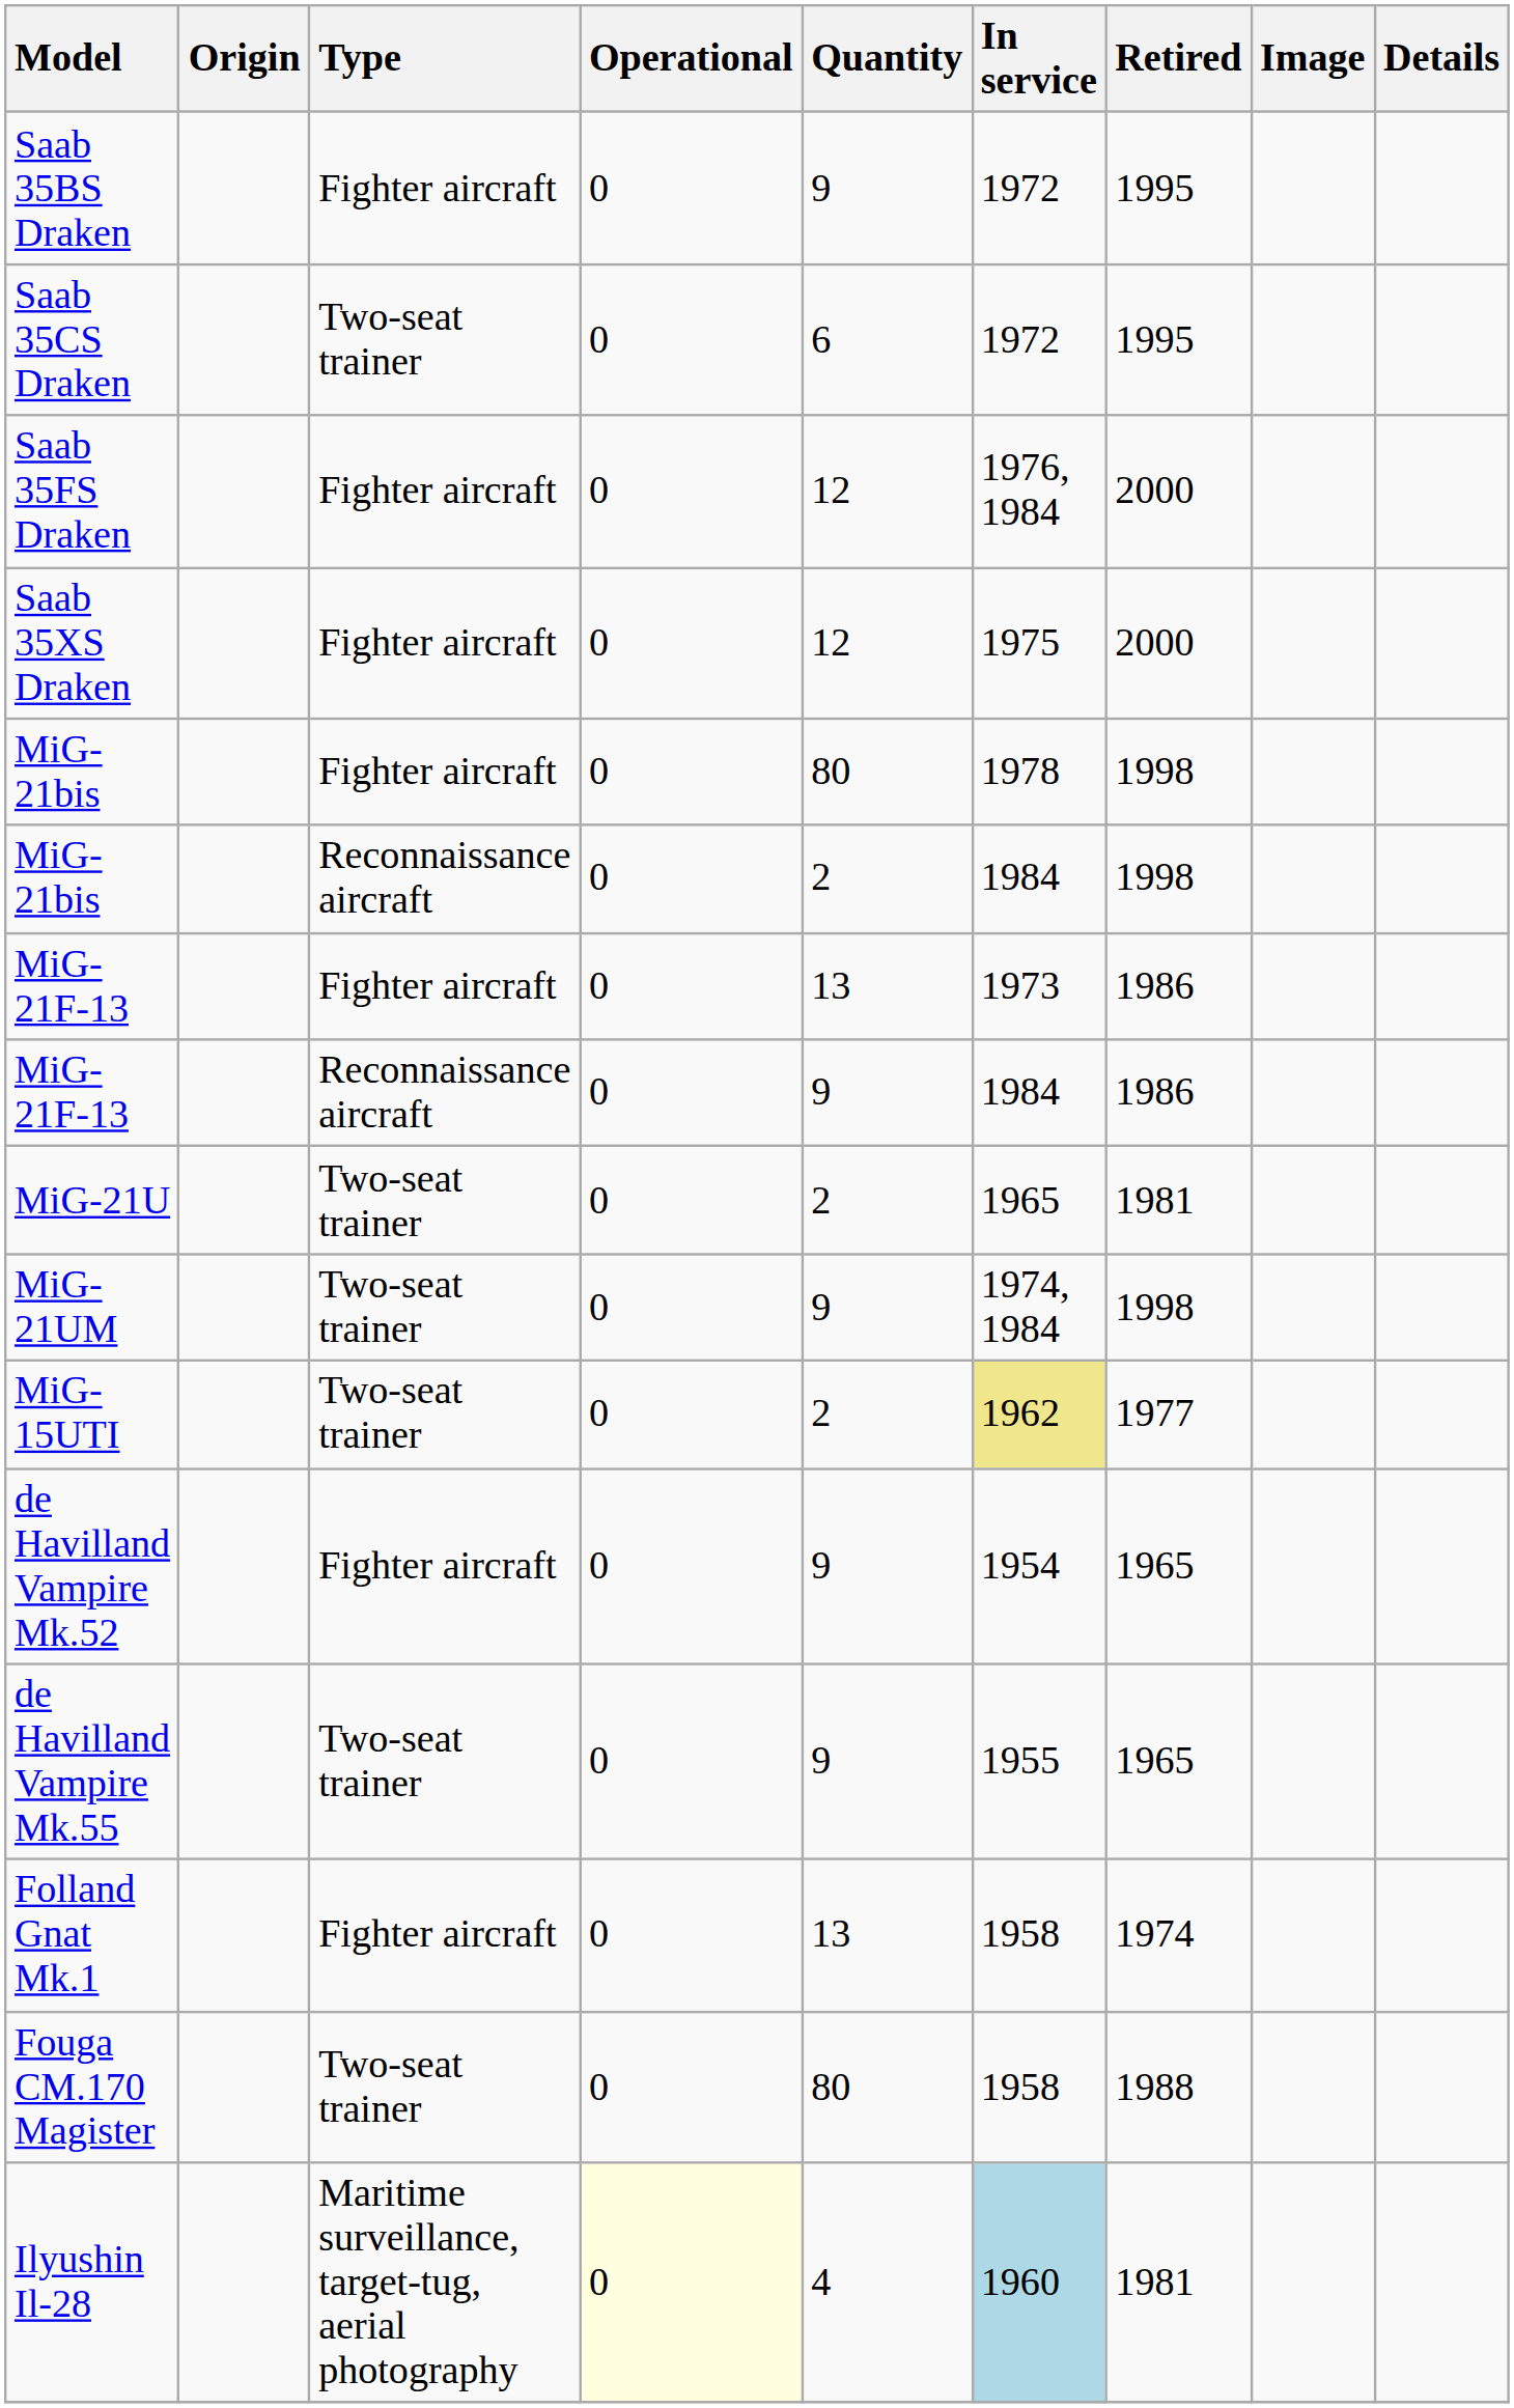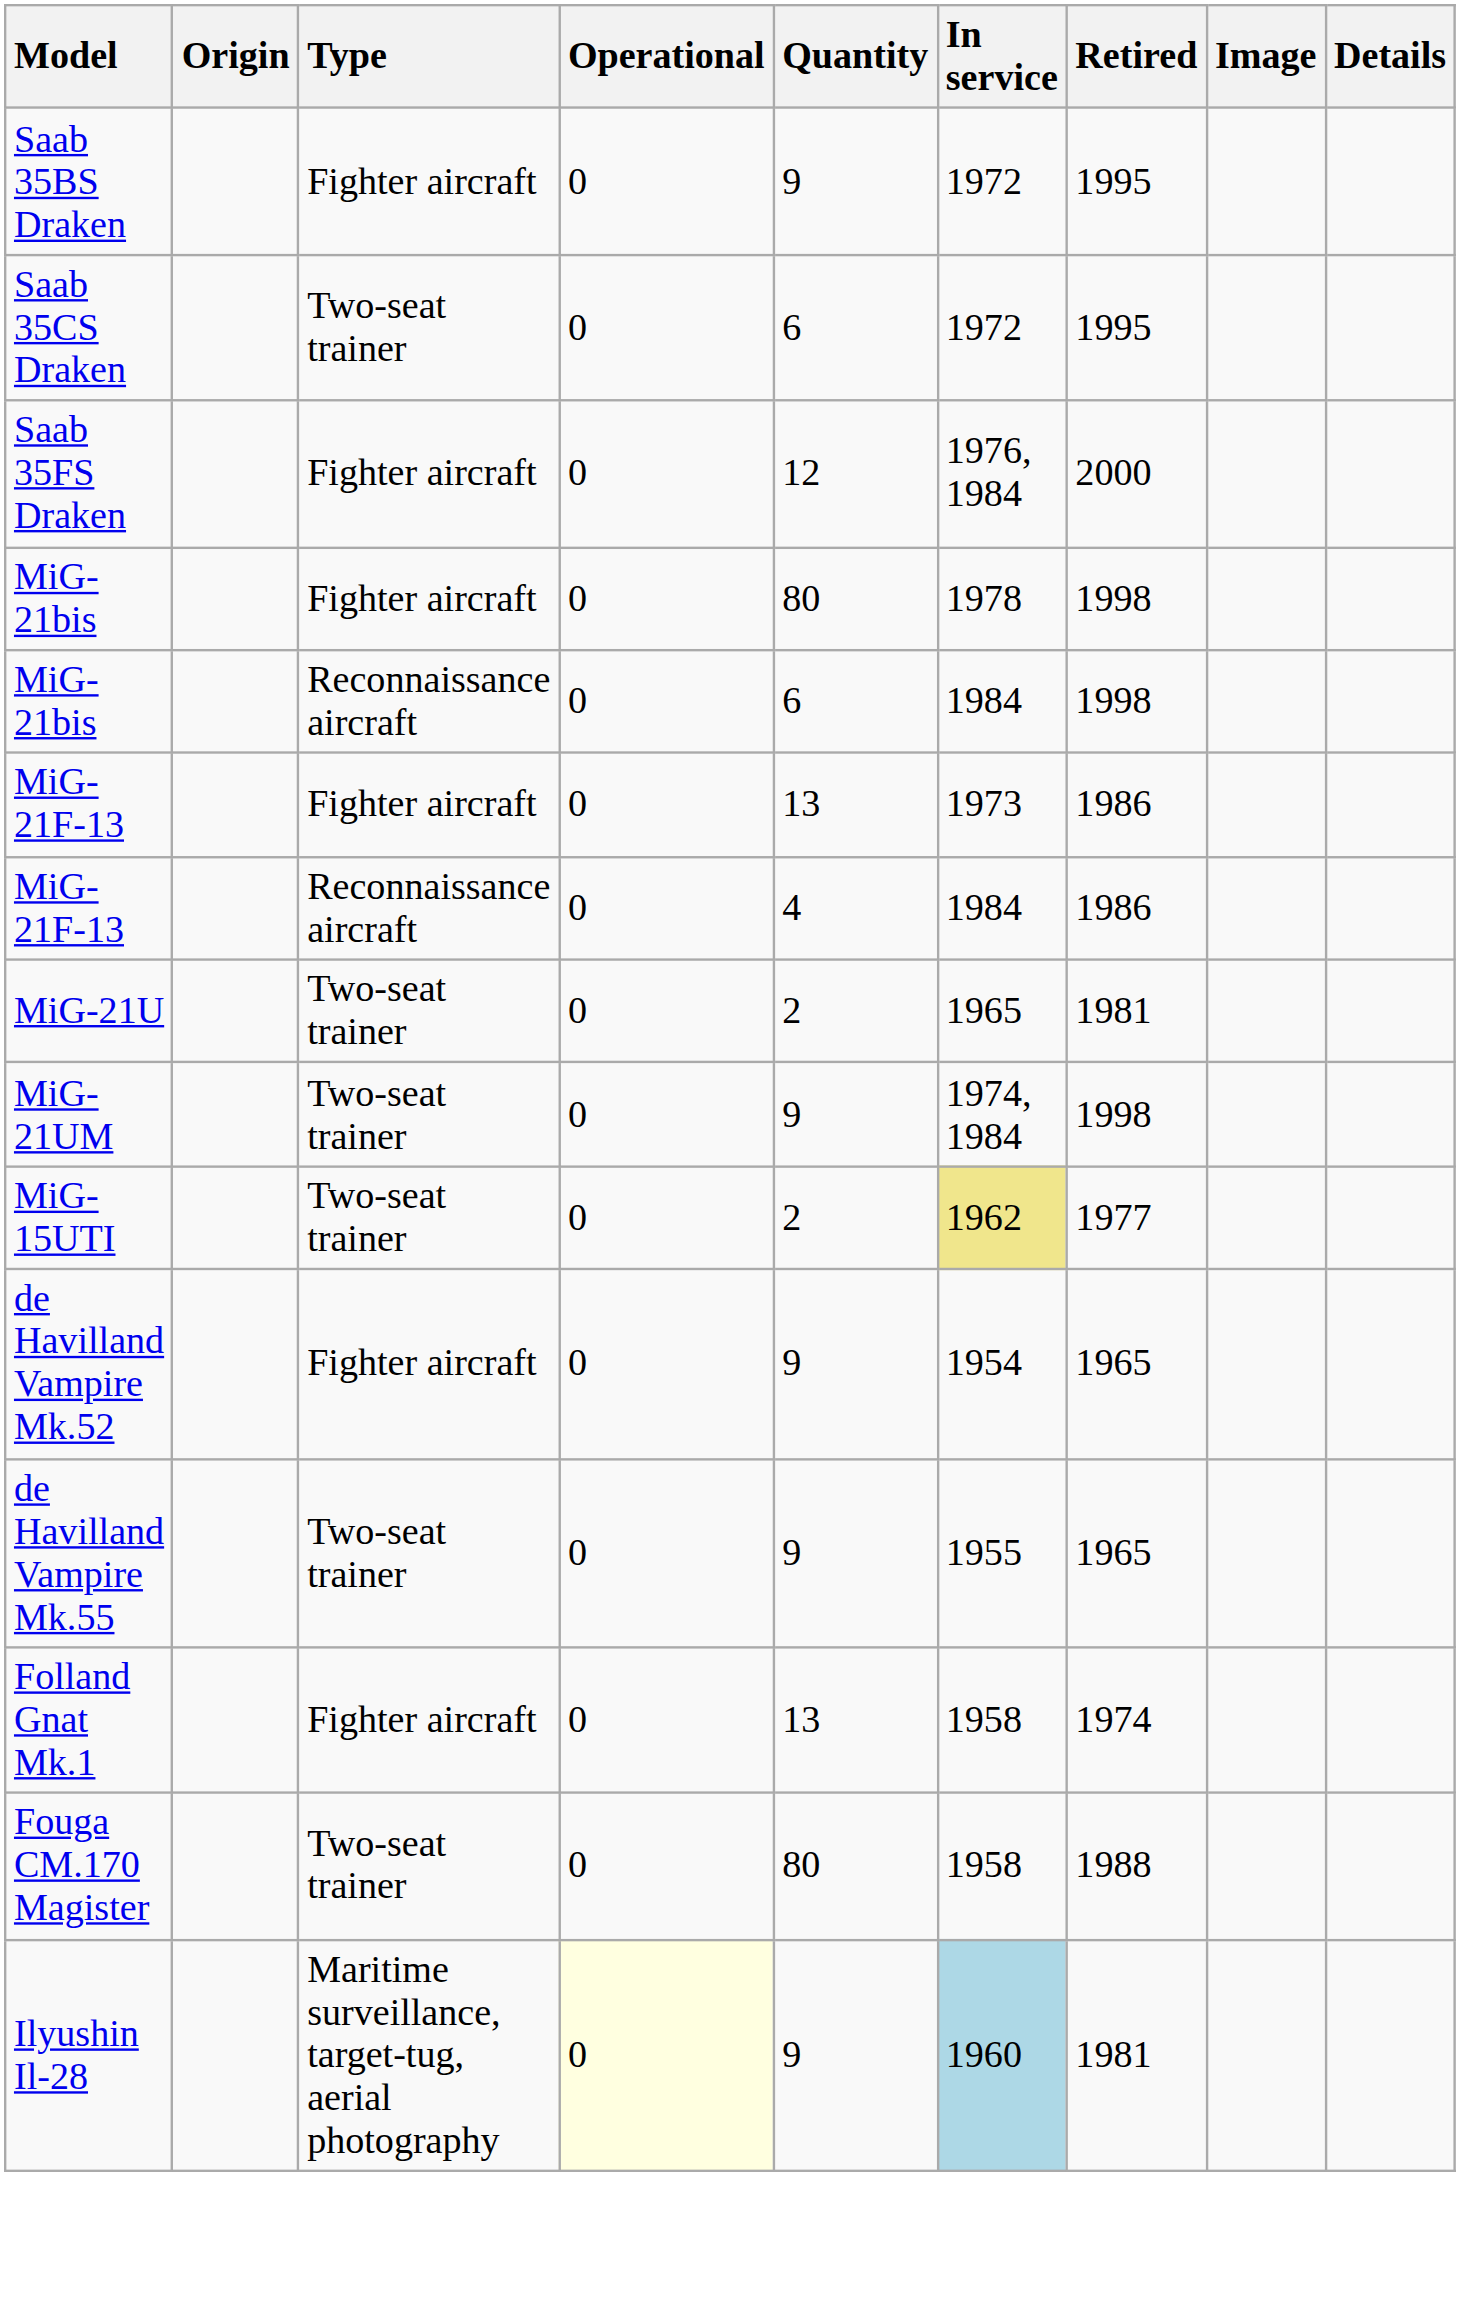 <table class="wikitable sortable">
 <tr>
 <th style="text-align: left; width:20%;">Model</th>
 <th style="text-align: left; width:10%;">Origin</th>
 <th style="text-align: left; width:10%;">Type</th>
 <th style="text-align: left; width:7%;">Operational</th>
 <th style="text-align: left; width:7%;">Quantity</th>
 <th style="text-align: left; width:7%;">In service</th>
 <th style="text-align: left; width:7%;">Retired</th>
 <th style="text-align: left; width:10%;">Image</th>
 <th style="text-align: left; width:35%;">Details</th>
 </tr>
 <tr>
 <td><a href='#'>Saab 35BS Draken</a></td>
 <td></td>
 <td>Fighter aircraft</td>
 <td>0</td>
 <td>9</td>
 <td>1972</td>
 <td>1995</td>
 <td></td>
 <td></td>
 </tr>
 <tr>
 <td><a href='#'>Saab 35CS Draken</a></td>
 <td></td>
 <td>Two-seat trainer</td>
 <td>0</td>
 <td>6</td>
 <td>1972</td>
 <td>1995</td>
 <td></td>
 <td></td>
 </tr>
 <tr>
 <td><a href='#'>Saab 35FS Draken</a></td>
 <td></td>
 <td>Fighter aircraft</td>
 <td>0</td>
 <td>12</td>
 <td>1976, 1984</td>
 <td>2000</td>
 <td></td>
 <td></td>
 </tr>
 <tr>
-<td><a href='#'>Saab 35XS Draken</a></td>
-<td></td>
-<td>Fighter aircraft</td>
-<td>0</td>
-<td>12</td>
-<td>1975</td>
-<td>2000</td>
-<td></td>
-<td></td>
-</tr>
-<tr>
 <td><a href='#'>MiG-21bis</a></td>
 <td></td>
 <td>Fighter aircraft</td>
 <td>0</td>
 <td>80</td>
 <td>1978</td>
 <td>1998</td>
 <td></td>
 <td></td>
 </tr>
 <tr>
 <td><a href='#'>MiG-21bis</a></td>
 <td></td>
 <td>Reconnaissance aircraft</td>
 <td>0</td>
-<td>2</td>
+<td>6</td>
 <td>1984</td>
 <td>1998</td>
 <td></td>
 <td></td>
 </tr>
 <tr>
 <td><a href='#'>MiG-21F-13</a></td>
 <td></td>
 <td>Fighter aircraft</td>
 <td>0</td>
 <td>13</td>
 <td>1973</td>
 <td>1986</td>
 <td></td>
 <td></td>
 </tr>
 <tr>
 <td><a href='#'>MiG-21F-13</a></td>
 <td></td>
 <td>Reconnaissance aircraft</td>
 <td>0</td>
-<td>9</td>
+<td>4</td>
 <td>1984</td>
 <td>1986</td>
 <td></td>
 <td></td>
 </tr>
 <tr>
 <td><a href='#'>MiG-21U</a></td>
 <td></td>
 <td>Two-seat trainer</td>
 <td>0</td>
 <td>2</td>
 <td>1965</td>
 <td>1981</td>
 <td></td>
 <td></td>
 </tr>
 <tr>
 <td><a href='#'>MiG-21UM</a></td>
 <td></td>
 <td>Two-seat trainer</td>
 <td>0</td>
 <td>9</td>
 <td>1974, 1984</td>
 <td>1998</td>
 <td></td>
 <td></td>
 </tr>
 <tr>
 <td><a href='#'>MiG-15UTI</a></td>
 <td></td>
 <td>Two-seat trainer</td>
 <td>0</td>
 <td>2</td>
 <td style="background: khaki;">1962</td>
 <td>1977</td>
 <td></td>
 <td></td>
 </tr>
 <tr>
 <td><a href='#'>de Havilland Vampire Mk.52</a></td>
 <td></td>
 <td>Fighter aircraft</td>
 <td>0</td>
 <td>9</td>
 <td>1954</td>
 <td>1965</td>
 <td></td>
 <td></td>
 </tr>
 <tr>
 <td><a href='#'>de Havilland Vampire Mk.55</a></td>
 <td></td>
 <td>Two-seat trainer</td>
 <td>0</td>
 <td>9</td>
 <td>1955</td>
 <td>1965</td>
 <td></td>
 <td></td>
 </tr>
 <tr>
 <td><a href='#'>Folland Gnat Mk.1</a></td>
 <td></td>
 <td>Fighter aircraft</td>
 <td>0</td>
 <td>13</td>
 <td>1958</td>
 <td>1974</td>
 <td></td>
 <td></td>
 </tr>
 <tr>
 <td><a href='#'>Fouga CM.170 Magister</a></td>
 <td></td>
 <td>Two-seat trainer</td>
 <td>0</td>
 <td>80</td>
 <td>1958</td>
 <td>1988</td>
 <td></td>
 <td></td>
 </tr>
 <tr>
 <td><a href='#'>Ilyushin Il-28</a></td>
 <td></td>
 <td>Maritime surveillance, target-tug, aerial photography</td>
 <td style="background: lightyellow;">0</td>
-<td>4</td>
+<td>9</td>
 <td style="background: lightblue;">1960</td>
 <td>1981</td>
 <td></td>
 <td></td>
 </tr>
 <tr>
 </tr>
 </table>
